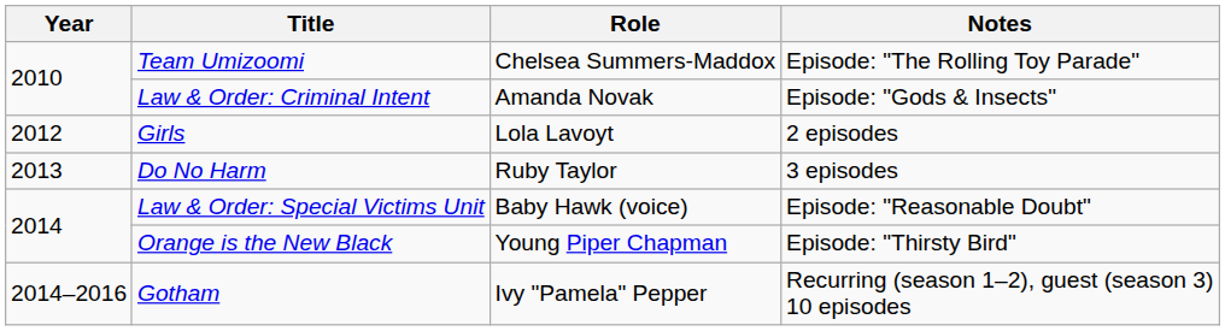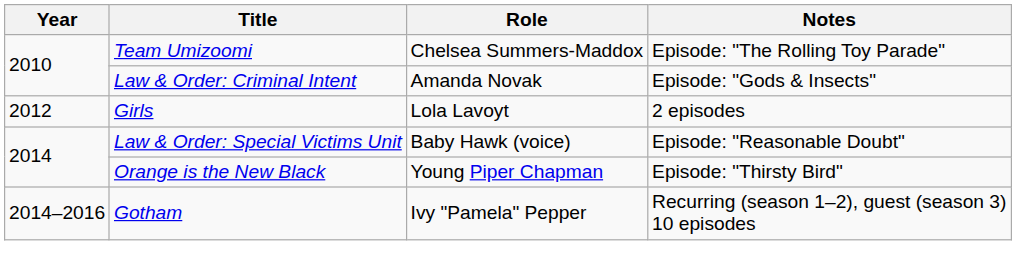 <table class="wikitable">
 <tr>
 <th>Year</th>
 <th>Title</th>
 <th>Role</th>
 <th>Notes</th>
 </tr>
 <tr>
 <td rowspan="2">2010</td>
 <td><em><a href='#'>Team Umizoomi</a></em></td>
 <td>Chelsea Summers-Maddox</td>
 <td>Episode: "The Rolling Toy Parade"</td>
 </tr>
 <tr>
 <td><em><a href='#'>Law & Order: Criminal Intent</a></em></td>
 <td>Amanda Novak</td>
 <td>Episode: "Gods & Insects"</td>
 </tr>
 <tr>
 <td>2012</td>
 <td><em><a href='#'>Girls</a></em></td>
 <td>Lola Lavoyt</td>
 <td>2 episodes</td>
 </tr>
 <tr>
-<td>2013</td>
-<td><em><a href='#'>Do No Harm</a></em></td>
-<td>Ruby Taylor</td>
-<td>3 episodes</td>
-</tr>
-<tr>
 <td rowspan="2">2014</td>
 <td><em><a href='#'>Law & Order: Special Victims Unit</a></em></td>
 <td>Baby Hawk (voice)</td>
 <td>Episode: "Reasonable Doubt"</td>
 </tr>
 <tr>
 <td><em><a href='#'>Orange is the New Black</a></em></td>
 <td>Young <a href='#'>Piper Chapman</a></td>
 <td>Episode: "Thirsty Bird"</td>
 </tr>
 <tr>
 <td>2014–2016</td>
 <td><em><a href='#'>Gotham</a></em></td>
 <td>Ivy "Pamela" Pepper</td>
 <td>Recurring (season 1–2), guest (season 3)<br>10 episodes</td>
 </tr>
 </table>
